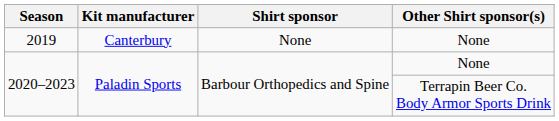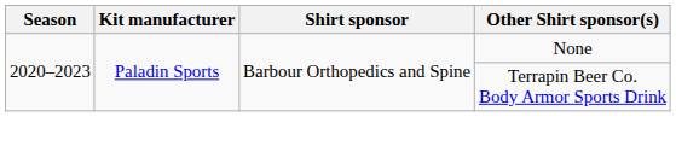 <table class="wikitable" style="text-align: center">
 <tr>
 <th>Season</th>
 <th>Kit manufacturer</th>
 <th>Shirt sponsor</th>
 <th>Other Shirt sponsor(s)</th>
-</tr>
-<tr>
-<td>2019</td>
-<td><a href='#'>Canterbury</a></td>
-<td>None</td>
-<td>None</td>
 </tr>
 <tr>
 <td rowspan="3">2020–2023</td>
 <td rowspan="3"><a href='#'>Paladin Sports</a></td>
 <td rowspan="2">Barbour Orthopedics and Spine</td>
 <td>None</td>
 </tr>
 <tr>
 <td>Terrapin Beer Co.<br><a href='#'>Body Armor Sports Drink</a></td>
 </tr>
 </table>
